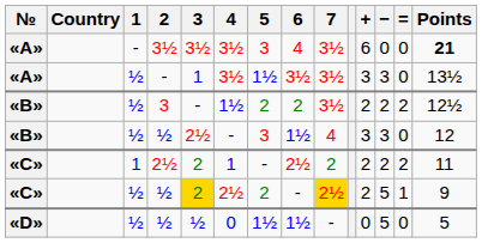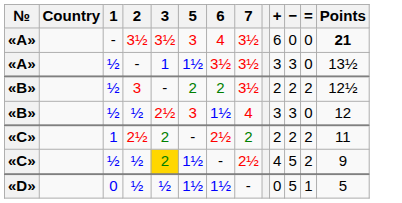 <table class="wikitable" style="text-align:center">
 <tr>
 <th>№</th>
 <th>Country</th>
 <th>1</th>
 <th>2</th>
 <th>3</th>
-<th>4</th>
 <th>5</th>
 <th>6</th>
 <th>7</th>
 <th></th>
 <th>+</th>
 <th>−</th>
 <th>=</th>
 <th>Points</th>
 </tr>
 <tr>
 <th>«A»</th>
 <td style="text-align: left"></td>
 <td>-</td>
-<td style="color:red;">3½</td>
 <td style="color:red;">3½</td>
 <td style="color:red;">3½</td>
 <td style="color:red;">3</td>
 <td style="color:red;">4</td>
 <td style="color:red;">3½</td>
 <th></th>
 <td>6</td>
 <td>0</td>
 <td>0</td>
 <td><strong>21 </strong></td>
 </tr>
 <tr>
 <th>«A»</th>
 <td style="text-align: left"></td>
 <td style="color:blue;">½</td>
 <td>-</td>
 <td style="color:blue;">1</td>
-<td style="color:red;">3½</td>
 <td style="color:blue;">1½</td>
 <td style="color:red;">3½</td>
 <td style="color:red;">3½</td>
 <th></th>
 <td>3</td>
 <td>3</td>
 <td>0</td>
 <td>13½</td>
 </tr>
 <tr style="border-top:2px solid grey;">
 <th>«B»</th>
 <td style="text-align: left"></td>
 <td style="color:blue;">½</td>
 <td style="color:red;">3</td>
 <td>-</td>
-<td style="color:blue;">1½</td>
 <td style="color:green;">2</td>
 <td style="color:green;">2</td>
 <td style="color:red;">3½</td>
 <th></th>
 <td>2</td>
 <td>2</td>
 <td>2</td>
 <td>12½</td>
 </tr>
 <tr>
 <th>«B»</th>
 <td style="text-align: left"></td>
 <td style="color:blue;">½</td>
 <td style="color:blue;">½</td>
 <td style="color:red;">2½</td>
-<td>-</td>
 <td style="color:red;">3</td>
 <td style="color:blue;">1½</td>
 <td style="color:red;">4</td>
 <th></th>
 <td>3</td>
 <td>3</td>
 <td>0</td>
 <td>12</td>
 </tr>
 <tr style="border-top:2px solid grey;">
 <th>«C»</th>
 <td style="text-align: left"></td>
 <td style="color:blue;">1</td>
 <td style="color:red;">2½</td>
 <td style="color:green;">2</td>
-<td style="color:blue;">1</td>
 <td>-</td>
 <td style="color:red;">2½</td>
 <td style="color:green;">2</td>
 <th></th>
 <td>2</td>
 <td>2</td>
 <td>2</td>
 <td>11</td>
 </tr>
 <tr>
 <th>«C»</th>
 <td style="text-align: left"></td>
 <td style="color:blue;">½</td>
 <td style="color:blue;">½</td>
 <td style="background: gold; color:green;">2</td>
+<td style="color:blue;">1½</td>
+<td>-</td>
 <td style="color:red;">2½</td>
-<td style="color:green;">2</td>
-<td>-</td>
-<td style="background: gold; color:red;">2½</td>
 <th></th>
+<td>4</td>
+<td>5</td>
 <td>2</td>
-<td>5</td>
-<td>1</td>
 <td>9</td>
 </tr>
 <tr style="border-top:2px solid grey;">
 <th>«D»</th>
 <td style="text-align: left"></td>
+<td style="color:blue;">0</td>
 <td style="color:blue;">½</td>
 <td style="color:blue;">½</td>
-<td style="color:blue;">½</td>
-<td style="color:blue;">0</td>
 <td style="color:blue;">1½</td>
 <td style="color:blue;">1½</td>
 <td>-</td>
 <th></th>
 <td>0</td>
 <td>5</td>
-<td>0</td>
+<td>1</td>
 <td>5</td>
 </tr>
 </table>
